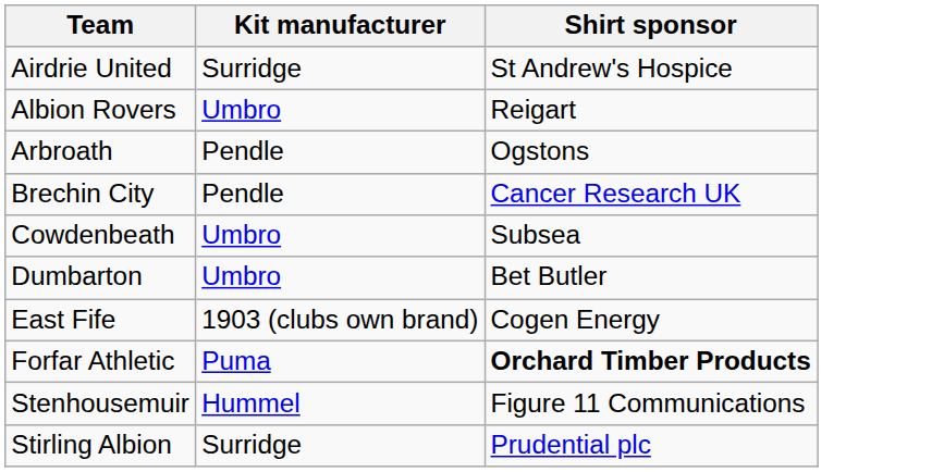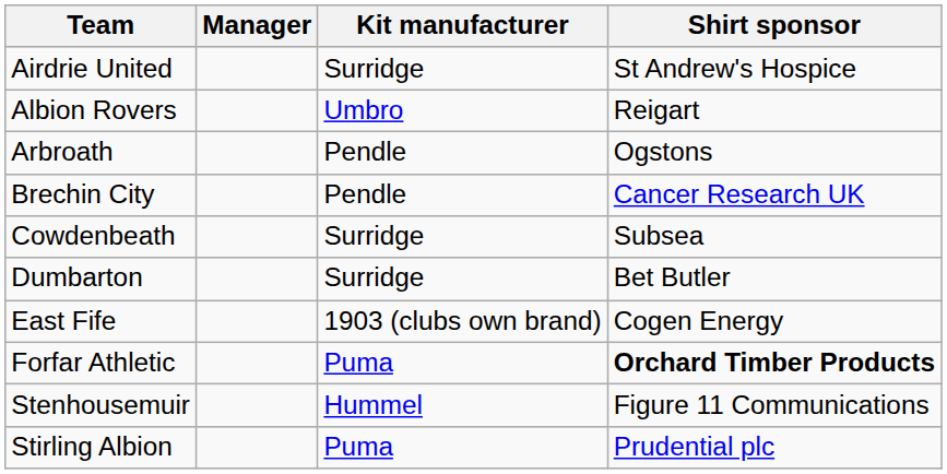 <table class="wikitable sortable">
 <tr>
 <th>Team</th>
+<th>Manager</th>
 <th>Kit manufacturer</th>
 <th>Shirt sponsor</th>
 </tr>
 <tr>
 <td>Airdrie United</td>
+<td> </td>
 <td>Surridge</td>
 <td>St Andrew's Hospice</td>
 </tr>
 <tr>
 <td>Albion Rovers</td>
+<td> </td>
 <td><a href='#'>Umbro</a></td>
 <td>Reigart</td>
 </tr>
 <tr>
 <td>Arbroath</td>
+<td> </td>
 <td>Pendle</td>
 <td>Ogstons</td>
 </tr>
 <tr>
 <td>Brechin City</td>
+<td> </td>
 <td>Pendle</td>
 <td><a href='#'>Cancer Research UK</a></td>
 </tr>
 <tr>
 <td>Cowdenbeath</td>
-<td><a href='#'>Umbro</a></td>
+<td> </td>
+<td>Surridge</td>
 <td>Subsea</td>
 </tr>
 <tr>
 <td>Dumbarton</td>
-<td><a href='#'>Umbro</a></td>
+<td> </td>
+<td>Surridge</td>
 <td>Bet Butler</td>
 </tr>
 <tr>
 <td>East Fife</td>
+<td> </td>
 <td>1903 (clubs own brand)</td>
 <td>Cogen Energy</td>
 </tr>
 <tr>
 <td>Forfar Athletic</td>
+<td> </td>
 <td><a href='#'>Puma</a></td>
 <td><strong>Orchard Timber Products</strong></td>
 </tr>
 <tr>
 <td>Stenhousemuir</td>
+<td> </td>
 <td><a href='#'>Hummel</a></td>
 <td>Figure 11 Communications</td>
 </tr>
 <tr>
 <td>Stirling Albion</td>
-<td>Surridge</td>
+<td> </td>
+<td><a href='#'>Puma</a></td>
 <td><a href='#'>Prudential plc</a></td>
 </tr>
 </table>
